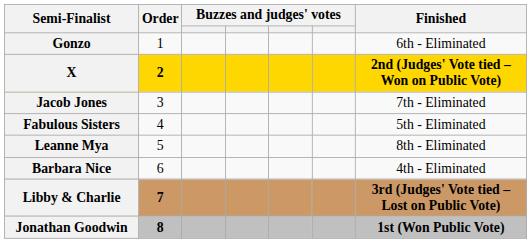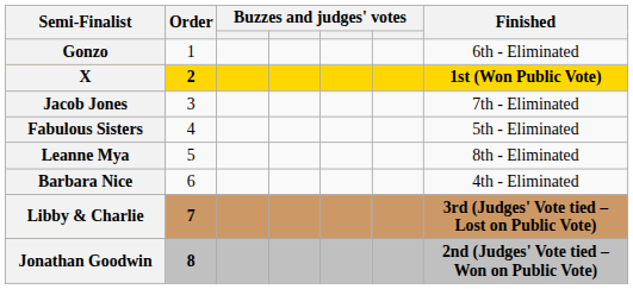 <table class="wikitable plainrowheaders sortable" style="text-align:center;">
 <tr>
 <th scope="col" rowspan="2" class="unsortable" style="width:17em;">Semi-Finalist</th>
 <th scope="col" rowspan="2" style="width:1em;">Order</th>
 <th scope="col" colspan="4" class="unsortable" style="width:24em;">Buzzes and judges' votes</th>
 <th scope="col" rowspan="2" style="width:23em;">Finished </th>
 </tr>
 <tr>
 <th scope="col" class="unsortable" style="width:6em;"></th>
 <th scope="col" class="unsortable" style="width:6em;"></th>
 <th scope="col" class="unsortable" style="width:6em;"></th>
 <th scope="col" class="unsortable" style="width:6em;"></th>
 </tr>
 <tr>
 <th scope="row">Gonzo</th>
 <td>1</td>
 <td style="text-align:center;"></td>
 <td style="text-align:center;"></td>
 <td style="text-align:center;"></td>
 <td style="text-align:center;"></td>
 <td>6th - Eliminated</td>
 </tr>
 <tr style="background:gold;">
 <th scope="row"><strong>X</strong></th>
 <td><strong>2</strong></td>
 <td style="text-align:center;"></td>
 <td style="text-align:center;"></td>
 <td style="text-align:center;"></td>
 <td style="text-align:center;"></td>
-<td><strong>2nd (Judges' Vote tied – Won on Public Vote)</strong></td>
+<td><strong>1st (Won Public Vote)</strong></td>
 </tr>
 <tr>
 <th scope="row">Jacob Jones</th>
 <td>3</td>
 <td style="text-align:center;"></td>
 <td style="text-align:center;"></td>
 <td style="text-align:center;"></td>
 <td style="text-align:center;"></td>
 <td>7th - Eliminated</td>
 </tr>
 <tr>
 <th scope="row">Fabulous Sisters</th>
 <td>4</td>
 <td style="text-align:center;"></td>
 <td style="text-align:center;"></td>
 <td style="text-align:center;"></td>
 <td style="text-align:center;"></td>
 <td>5th - Eliminated</td>
 </tr>
 <tr>
 <th scope="row">Leanne Mya</th>
 <td>5</td>
 <td style="text-align:center;"></td>
 <td style="text-align:center;"></td>
 <td style="text-align:center;"></td>
 <td style="text-align:center;"></td>
 <td>8th - Eliminated</td>
 </tr>
 <tr>
 <th scope="row">Barbara Nice</th>
 <td>6</td>
 <td style="text-align:center;"></td>
 <td style="text-align:center;"></td>
 <td style="text-align:center;"></td>
 <td style="text-align:center;"></td>
 <td>4th - Eliminated</td>
 </tr>
 <tr style="background:#c96;">
 <th scope="row"><strong>Libby & Charlie</strong></th>
 <td><strong>7</strong></td>
 <td style="text-align:center;"></td>
 <td style="text-align:center;"></td>
 <td style="text-align:center;"></td>
 <td style="text-align:center;"></td>
 <td><strong>3rd (Judges' Vote tied – Lost on Public Vote)</strong></td>
 </tr>
 <tr style="background:silver;">
 <th scope="row"><strong>Jonathan Goodwin</strong></th>
 <td><strong>8</strong></td>
 <td style="text-align:center;"></td>
 <td style="text-align:center;"></td>
 <td style="text-align:center;"></td>
 <td style="text-align:center;"></td>
-<td><strong>1st (Won Public Vote)</strong></td>
+<td><strong>2nd (Judges' Vote tied – Won on Public Vote)</strong></td>
 </tr>
 </table>
